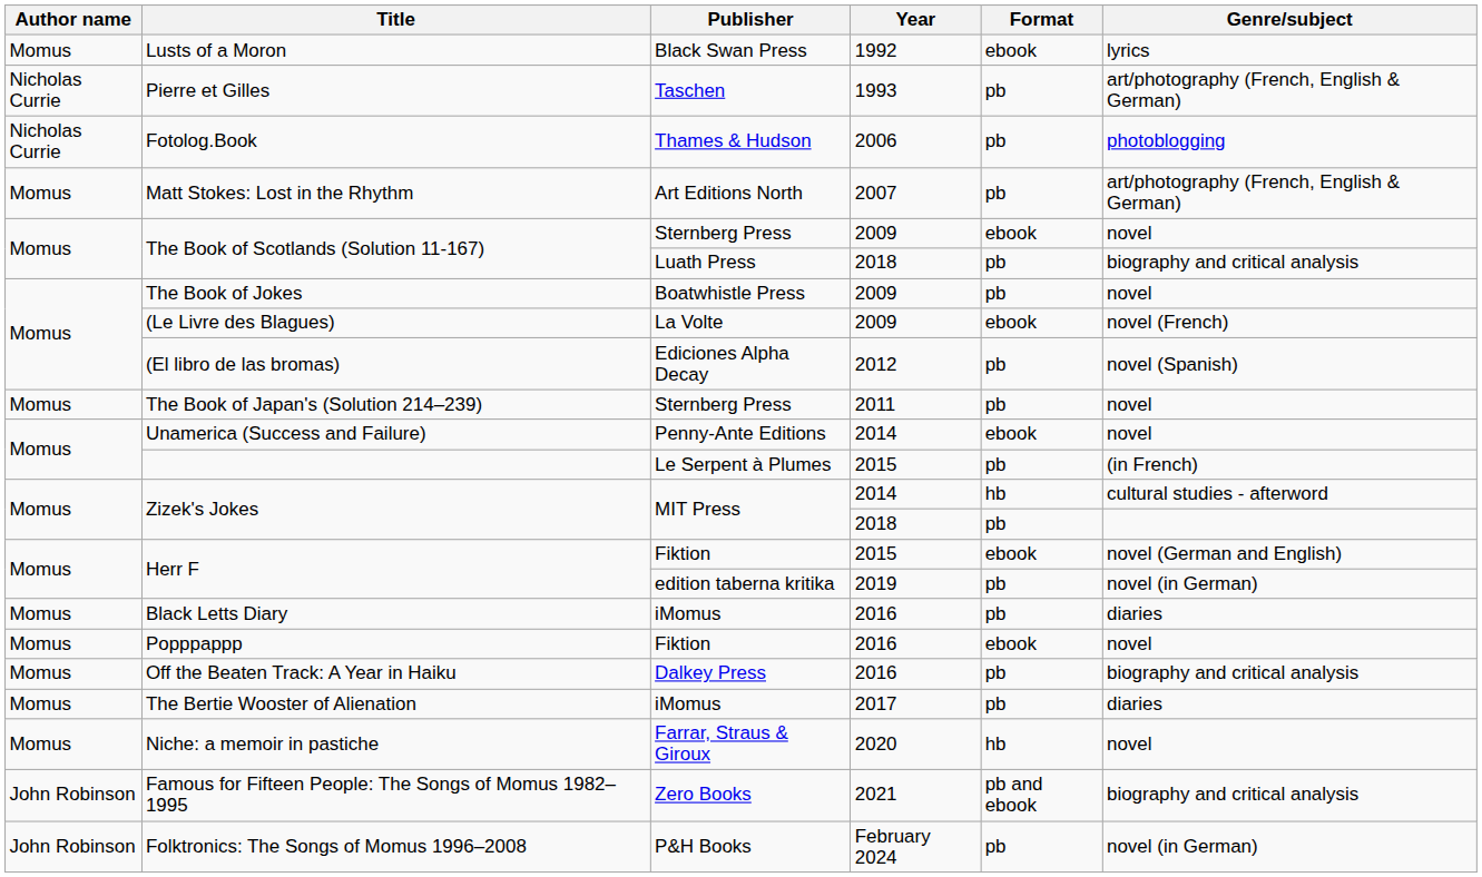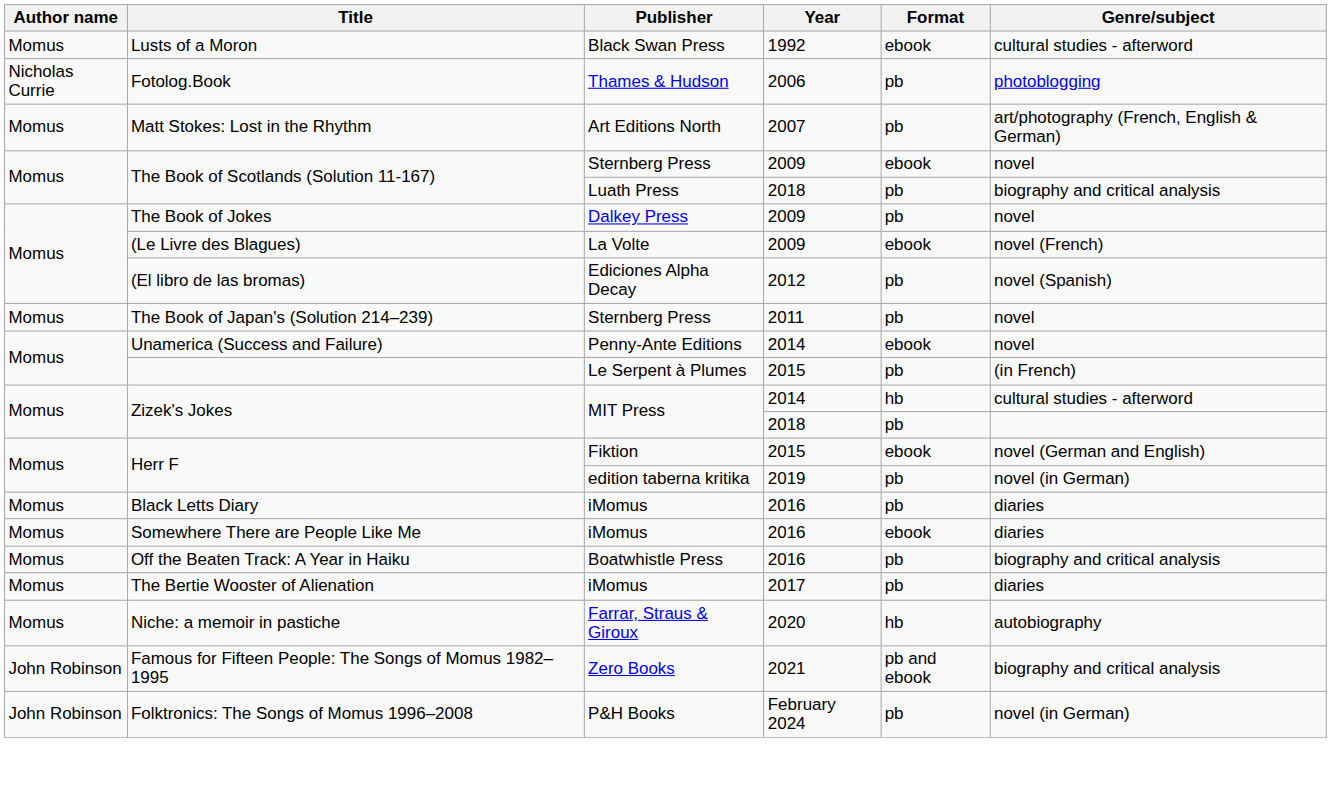 <table class="wikitable">
 <tr>
 <th>Author name</th>
 <th>Title</th>
 <th>Publisher</th>
 <th>Year</th>
 <th>Format</th>
 <th>Genre/subject</th>
 </tr>
 <tr>
 <td>Momus</td>
 <td>Lusts of a Moron</td>
 <td>Black Swan Press</td>
 <td>1992</td>
 <td>ebook</td>
-<td>lyrics</td>
-</tr>
-<tr>
-<td>Nicholas Currie</td>
-<td>Pierre et Gilles</td>
-<td><a href='#'>Taschen</a></td>
-<td>1993</td>
-<td>pb</td>
-<td>art/photography (French, English & German)</td>
+<td>cultural studies - afterword</td>
 </tr>
 <tr>
 <td>Nicholas Currie</td>
 <td>Fotolog.Book</td>
 <td><a href='#'>Thames & Hudson</a></td>
 <td>2006</td>
 <td>pb</td>
 <td><a href='#'>photoblogging</a></td>
 </tr>
 <tr>
 <td>Momus</td>
 <td>Matt Stokes: Lost in the Rhythm</td>
 <td>Art Editions North</td>
 <td>2007</td>
 <td>pb</td>
 <td>art/photography (French, English & German)</td>
 </tr>
 <tr>
 <td rowspan="2">Momus</td>
 <td rowspan="2">The Book of Scotlands (Solution 11-167)</td>
 <td>Sternberg Press</td>
 <td>2009</td>
 <td>ebook</td>
 <td>novel</td>
 </tr>
 <tr>
 <td>Luath Press</td>
 <td>2018</td>
 <td>pb</td>
 <td>biography and critical analysis</td>
 </tr>
 <tr>
 <td rowspan="3">Momus</td>
 <td>The Book of Jokes</td>
-<td>Boatwhistle Press</td>
+<td><a href='#'>Dalkey Press</a></td>
 <td>2009</td>
 <td>pb</td>
 <td>novel</td>
 </tr>
 <tr>
 <td>(Le Livre des Blagues)</td>
 <td>La Volte</td>
 <td>2009</td>
 <td>ebook</td>
 <td>novel (French)</td>
 </tr>
 <tr>
 <td>(El libro de las bromas)</td>
 <td>Ediciones Alpha Decay</td>
 <td>2012</td>
 <td>pb</td>
 <td>novel (Spanish)</td>
 </tr>
 <tr>
 <td>Momus</td>
 <td>The Book of Japan's (Solution 214–239)</td>
 <td>Sternberg Press</td>
 <td>2011</td>
 <td>pb</td>
 <td>novel</td>
 </tr>
 <tr>
 <td rowspan="2">Momus</td>
 <td>Unamerica (Success and Failure)</td>
 <td>Penny-Ante Editions</td>
 <td>2014</td>
 <td>ebook</td>
 <td>novel</td>
 </tr>
 <tr>
 <td></td>
 <td>Le Serpent à Plumes</td>
 <td>2015</td>
 <td>pb</td>
 <td>(in French)</td>
 </tr>
 <tr>
 <td rowspan="2">Momus</td>
 <td rowspan="2">Zizek's Jokes</td>
 <td rowspan="2">MIT Press</td>
 <td>2014</td>
 <td>hb</td>
 <td>cultural studies - afterword</td>
 </tr>
 <tr>
 <td>2018</td>
 <td>pb</td>
 <td></td>
 </tr>
 <tr>
 <td rowspan="2">Momus</td>
 <td rowspan="2">Herr F</td>
 <td>Fiktion</td>
 <td>2015</td>
 <td>ebook</td>
 <td>novel (German and English)</td>
 </tr>
 <tr>
 <td>edition taberna kritika</td>
 <td>2019</td>
 <td>pb</td>
 <td>novel (in German)</td>
 </tr>
 <tr>
 <td>Momus</td>
 <td>Black Letts Diary</td>
 <td>iMomus</td>
 <td>2016</td>
 <td>pb</td>
 <td>diaries</td>
 </tr>
 <tr>
 <td>Momus</td>
-<td>Popppappp</td>
-<td>Fiktion</td>
+<td>Somewhere There are People Like Me</td>
+<td>iMomus</td>
 <td>2016</td>
 <td>ebook</td>
-<td>novel</td>
+<td>diaries</td>
 </tr>
 <tr>
 <td>Momus</td>
 <td>Off the Beaten Track: A Year in Haiku</td>
-<td><a href='#'>Dalkey Press</a></td>
+<td>Boatwhistle Press</td>
 <td>2016</td>
 <td>pb</td>
 <td>biography and critical analysis</td>
 </tr>
 <tr>
 <td>Momus</td>
 <td>The Bertie Wooster of Alienation</td>
 <td>iMomus</td>
 <td>2017</td>
 <td>pb</td>
 <td>diaries</td>
 </tr>
 <tr>
 <td>Momus</td>
 <td>Niche: a memoir in pastiche</td>
 <td><a href='#'>Farrar, Straus & Giroux</a></td>
 <td>2020</td>
 <td>hb</td>
-<td>novel</td>
+<td>autobiography</td>
 </tr>
 <tr>
 <td>John Robinson</td>
 <td>Famous for Fifteen People: The Songs of Momus 1982–1995</td>
 <td><a href='#'>Zero Books</a></td>
 <td>2021</td>
 <td>pb and ebook</td>
 <td>biography and critical analysis</td>
 </tr>
 <tr>
 <td>John Robinson</td>
 <td>Folktronics: The Songs of Momus 1996–2008</td>
 <td>P&H Books</td>
 <td>February 2024</td>
 <td>pb</td>
 <td>novel (in German)</td>
 </tr>
 <tr>
 </tr>
 </table>
